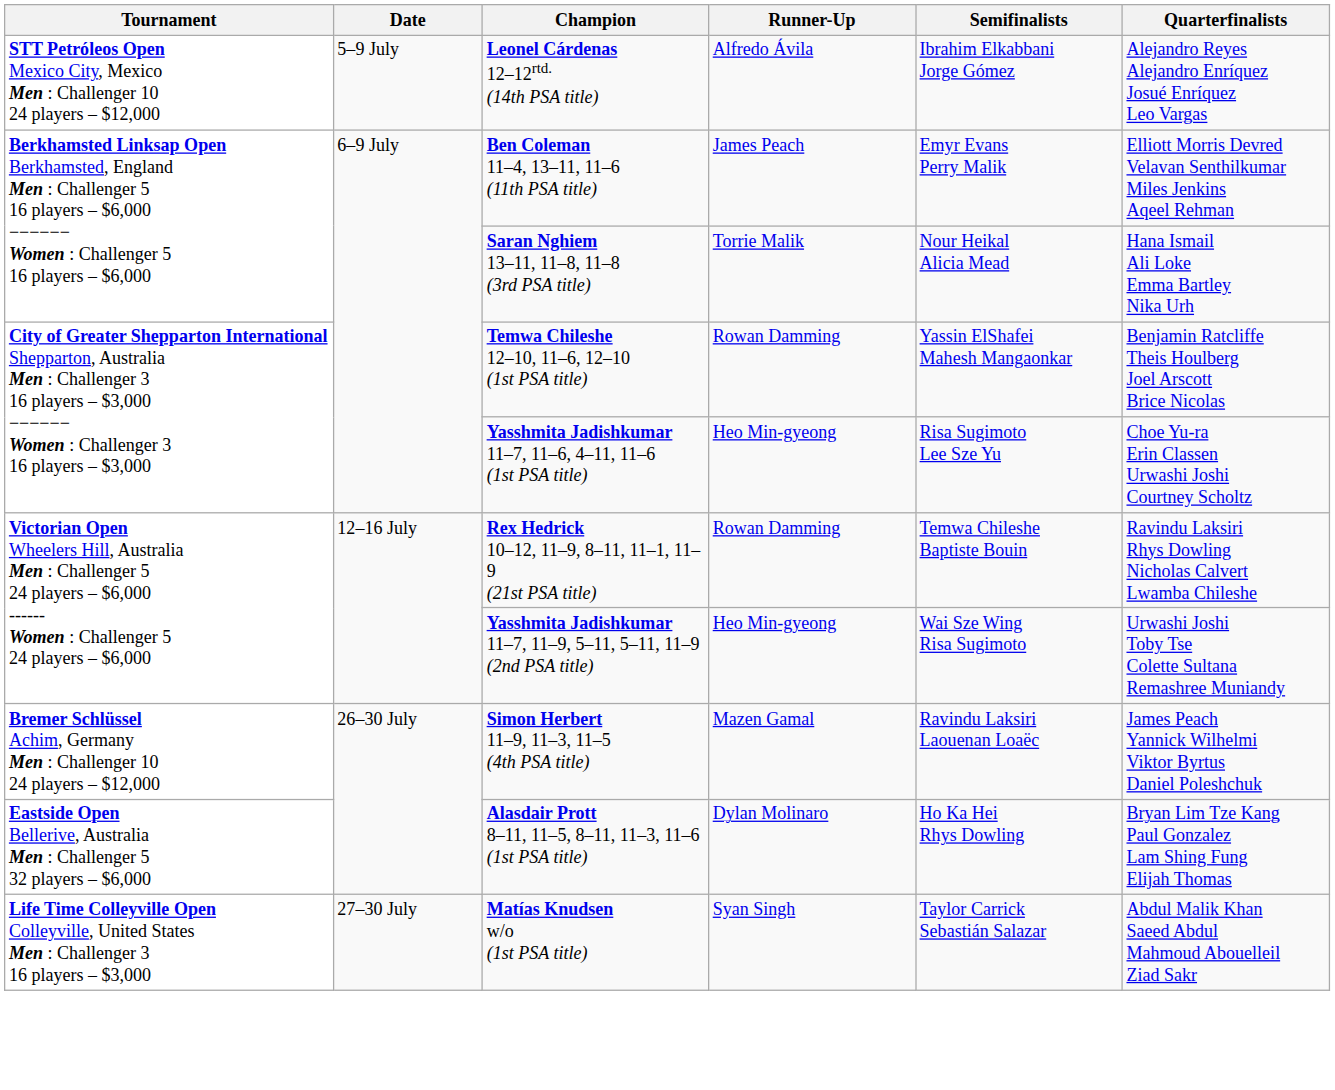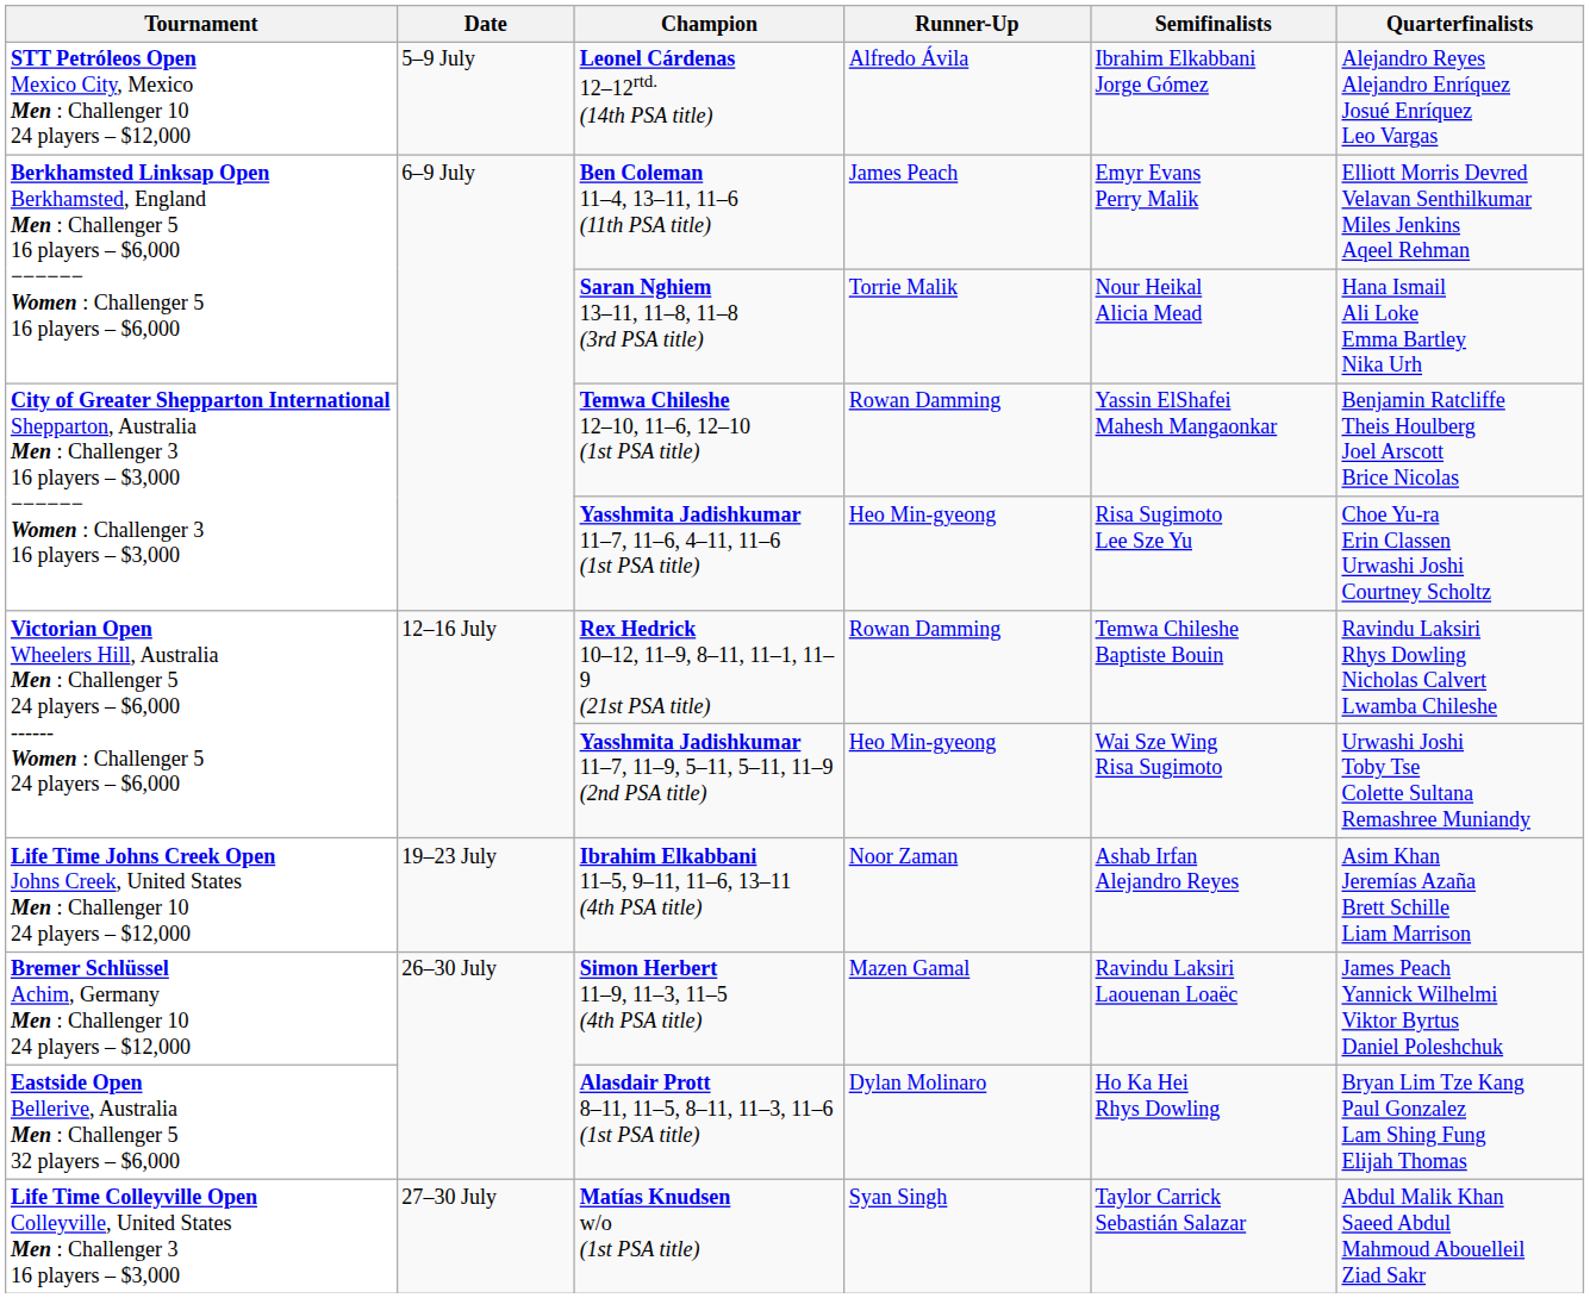 <table class="wikitable" style="font-size:88%">
 <tr>
 <th width=250>Tournament</th>
 <th width=110>Date</th>
 <th width=170>Champion</th>
 <th width=155>Runner-Up</th>
 <th width=155>Semifinalists</th>
 <th width=155>Quarterfinalists</th>
 </tr>
 <tr style="vertical-align:top">
 <td style="background:#fff;"><strong><a href='#'>STT Petróleos Open</a></strong><br> <a href='#'>Mexico City</a>, Mexico<br><strong> <em>Men</em> </strong>: Challenger 10<br>24 players – $12,000</td>
 <td>5–9 July</td>
 <td> <strong><a href='#'>Leonel Cárdenas</a></strong><br>12–12<sup>rtd.</sup><br><em>(14th PSA title)</em></td>
 <td> <a href='#'>Alfredo Ávila</a></td>
 <td> <a href='#'>Ibrahim Elkabbani</a><br> <a href='#'>Jorge Gómez</a></td>
 <td> <a href='#'>Alejandro Reyes</a><br> <a href='#'>Alejandro Enríquez</a><br> <a href='#'>Josué Enríquez</a><br> <a href='#'>Leo Vargas</a></td>
 </tr>
 <tr style="vertical-align:top">
 <td rowspan=2 style="background:#fff;"><strong><a href='#'>Berkhamsted Linksap Open</a></strong><br> <a href='#'>Berkhamsted</a>, England<br><strong> <em>Men</em> </strong>: Challenger 5<br>16 players – $6,000<br>−−−−−−<br><strong> <em>Women</em> </strong>: Challenger 5<br>16 players – $6,000</td>
 <td rowspan=4>6–9 July</td>
 <td> <strong><a href='#'>Ben Coleman</a></strong><br>11–4, 13–11, 11–6<br><em>(11th PSA title)</em></td>
 <td> <a href='#'>James Peach</a></td>
 <td> <a href='#'>Emyr Evans</a><br> <a href='#'>Perry Malik</a></td>
 <td> <a href='#'>Elliott Morris Devred</a><br> <a href='#'>Velavan Senthilkumar</a><br> <a href='#'>Miles Jenkins</a><br> <a href='#'>Aqeel Rehman</a></td>
 </tr>
 <tr style="vertical-align:top">
 <td> <strong><a href='#'>Saran Nghiem</a></strong><br>13–11, 11–8, 11–8<br><em>(3rd PSA title)</em></td>
 <td> <a href='#'>Torrie Malik</a></td>
 <td> <a href='#'>Nour Heikal</a><br> <a href='#'>Alicia Mead</a></td>
 <td> <a href='#'>Hana Ismail</a><br> <a href='#'>Ali Loke</a><br> <a href='#'>Emma Bartley</a><br> <a href='#'>Nika Urh</a></td>
 </tr>
 <tr style="vertical-align:top">
 <td rowspan=2 style="background:#fff;"><strong><a href='#'>City of Greater Shepparton International</a></strong><br> <a href='#'>Shepparton</a>, Australia<br><strong> <em>Men</em> </strong>: Challenger 3<br>16 players – $3,000<br>−−−−−−<br><strong> <em>Women</em> </strong>: Challenger 3<br>16 players – $3,000</td>
 <td> <strong><a href='#'>Temwa Chileshe</a></strong><br>12–10, 11–6, 12–10<br><em>(1st PSA title)</em></td>
 <td> <a href='#'>Rowan Damming</a></td>
 <td> <a href='#'>Yassin ElShafei</a><br> <a href='#'>Mahesh Mangaonkar</a></td>
 <td> <a href='#'>Benjamin Ratcliffe</a><br> <a href='#'>Theis Houlberg</a><br> <a href='#'>Joel Arscott</a><br> <a href='#'>Brice Nicolas</a></td>
 </tr>
 <tr style="vertical-align:top">
 <td> <strong><a href='#'>Yasshmita Jadishkumar</a></strong><br>11–7, 11–6, 4–11, 11–6<br><em>(1st PSA title)</em></td>
 <td> <a href='#'>Heo Min-gyeong</a></td>
 <td> <a href='#'>Risa Sugimoto</a><br> <a href='#'>Lee Sze Yu</a></td>
 <td> <a href='#'>Choe Yu-ra</a><br> <a href='#'>Erin Classen</a><br> <a href='#'>Urwashi Joshi</a><br> <a href='#'>Courtney Scholtz</a></td>
 </tr>
 <tr style="vertical-align:top">
 <td rowspan=2 style="background:#fff;"><strong><a href='#'>Victorian Open</a></strong><br> <a href='#'>Wheelers Hill</a>, Australia<br><strong> <em>Men</em> </strong>: Challenger 5<br>24 players – $6,000<br>------<br><strong> <em>Women</em> </strong>: Challenger 5<br>24 players – $6,000</td>
 <td rowspan=2>12–16 July</td>
 <td> <strong><a href='#'>Rex Hedrick</a></strong><br>10–12, 11–9, 8–11, 11–1, 11–9<br><em>(21st PSA title)</em></td>
 <td> <a href='#'>Rowan Damming</a></td>
 <td> <a href='#'>Temwa Chileshe</a><br> <a href='#'>Baptiste Bouin</a></td>
 <td> <a href='#'>Ravindu Laksiri</a><br> <a href='#'>Rhys Dowling</a><br> <a href='#'>Nicholas Calvert</a><br> <a href='#'>Lwamba Chileshe</a></td>
 </tr>
 <tr style="vertical-align:top">
 <td> <strong><a href='#'>Yasshmita Jadishkumar</a></strong><br>11–7, 11–9, 5–11, 5–11, 11–9<br><em>(2nd PSA title)</em></td>
 <td> <a href='#'>Heo Min-gyeong</a></td>
 <td> <a href='#'>Wai Sze Wing</a><br> <a href='#'>Risa Sugimoto</a></td>
 <td> <a href='#'>Urwashi Joshi</a><br> <a href='#'>Toby Tse</a><br> <a href='#'>Colette Sultana</a><br> <a href='#'>Remashree Muniandy</a></td>
 </tr>
 <tr style="vertical-align:top">
+<td style="background:#fff;"><strong><a href='#'>Life Time Johns Creek Open</a></strong><br> <a href='#'>Johns Creek</a>, United States<br><strong> <em>Men</em> </strong>: Challenger 10<br>24 players – $12,000</td>
+<td>19–23 July</td>
+<td> <strong><a href='#'>Ibrahim Elkabbani</a></strong><br>11–5, 9–11, 11–6, 13–11<br><em>(4th PSA title)</em></td>
+<td> <a href='#'>Noor Zaman</a></td>
+<td> <a href='#'>Ashab Irfan</a><br> <a href='#'>Alejandro Reyes</a></td>
+<td> <a href='#'>Asim Khan</a><br> <a href='#'>Jeremías Azaña</a><br> <a href='#'>Brett Schille</a><br> <a href='#'>Liam Marrison</a></td>
+</tr>
+<tr style="vertical-align:top">
 <td style="background:#fff;"><strong><a href='#'>Bremer Schlüssel</a></strong><br> <a href='#'>Achim</a>, Germany<br><strong> <em>Men</em> </strong>: Challenger 10<br>24 players – $12,000</td>
 <td rowspan=2>26–30 July</td>
 <td> <strong><a href='#'>Simon Herbert</a></strong><br>11–9, 11–3, 11–5<br><em>(4th PSA title)</em></td>
 <td> <a href='#'>Mazen Gamal</a></td>
 <td> <a href='#'>Ravindu Laksiri</a><br> <a href='#'>Laouenan Loaëc</a></td>
 <td> <a href='#'>James Peach</a><br> <a href='#'>Yannick Wilhelmi</a><br> <a href='#'>Viktor Byrtus</a><br> <a href='#'>Daniel Poleshchuk</a></td>
 </tr>
 <tr style="vertical-align:top">
 <td style="background:#fff;"><strong><a href='#'>Eastside Open</a></strong><br> <a href='#'>Bellerive</a>, Australia<br><strong> <em>Men</em> </strong>: Challenger 5<br>32 players – $6,000</td>
 <td> <strong><a href='#'>Alasdair Prott</a></strong><br>8–11, 11–5, 8–11, 11–3, 11–6<br><em>(1st PSA title)</em></td>
 <td> <a href='#'>Dylan Molinaro</a></td>
 <td> <a href='#'>Ho Ka Hei</a><br> <a href='#'>Rhys Dowling</a></td>
 <td> <a href='#'>Bryan Lim Tze Kang</a><br> <a href='#'>Paul Gonzalez</a><br> <a href='#'>Lam Shing Fung</a><br> <a href='#'>Elijah Thomas</a></td>
 </tr>
 <tr style="vertical-align:top">
 <td style="background:#fff;"><strong><a href='#'>Life Time Colleyville Open</a></strong><br> <a href='#'>Colleyville</a>, United States<br><strong> <em>Men</em> </strong>: Challenger 3<br>16 players – $3,000</td>
 <td>27–30 July</td>
 <td> <strong><a href='#'>Matías Knudsen</a></strong><br>w/o<br><em>(1st PSA title)</em></td>
 <td> <a href='#'>Syan Singh</a></td>
 <td> <a href='#'>Taylor Carrick</a><br> <a href='#'>Sebastián Salazar</a></td>
 <td> <a href='#'>Abdul Malik Khan</a><br> <a href='#'>Saeed Abdul</a><br> <a href='#'>Mahmoud Abouelleil</a><br> <a href='#'>Ziad Sakr</a></td>
 </tr>
 </table>
